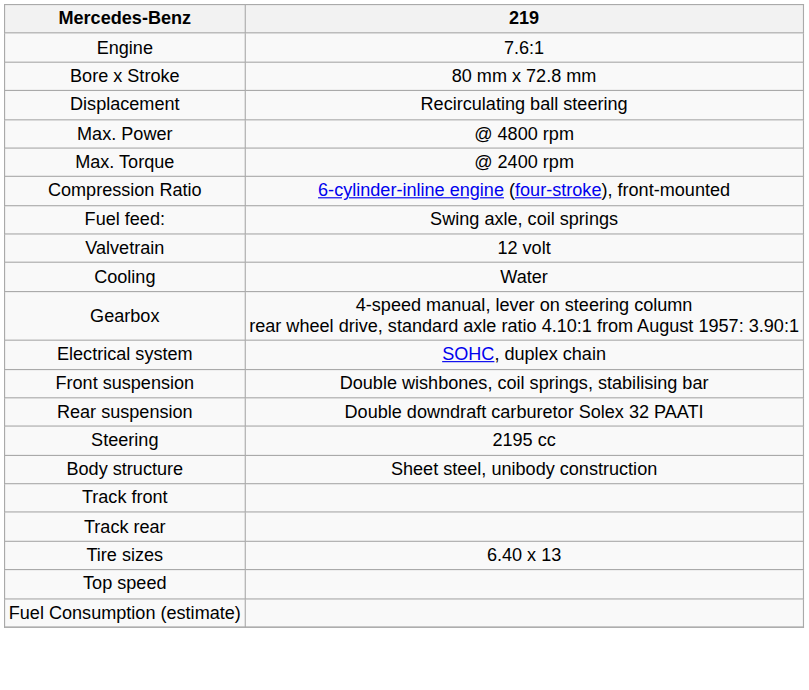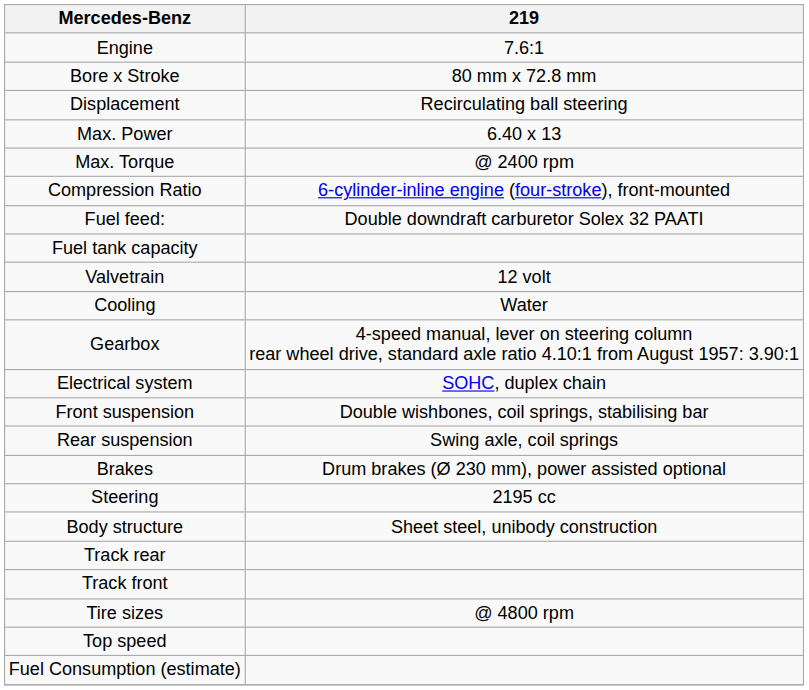 <table class="wikitable" style="text-align: center;">
 <tr>
 <th>Mercedes-Benz</th>
 <th>219</th>
 </tr>
 <tr>
 <td>Engine</td>
 <td>7.6:1</td>
 </tr>
 <tr>
 <td>Bore x Stroke</td>
 <td>80 mm x 72.8 mm</td>
 </tr>
 <tr>
 <td>Displacement</td>
 <td>Recirculating ball steering</td>
 </tr>
 <tr>
 <td>Max. Power</td>
-<td> @ 4800 rpm</td>
+<td>6.40 x 13</td>
 </tr>
 <tr>
 <td>Max. Torque</td>
 <td> @ 2400 rpm</td>
 </tr>
 <tr>
 <td>Compression Ratio</td>
 <td><a href='#'>6-cylinder-inline engine</a> (<a href='#'>four-stroke</a>), front-mounted</td>
 </tr>
 <tr>
 <td>Fuel feed:</td>
-<td>Swing axle, coil springs</td>
+<td>Double downdraft carburetor Solex 32 PAATI</td>
+</tr>
+<tr>
+<td>Fuel tank capacity</td>
+<td></td>
 </tr>
 <tr>
 <td>Valvetrain</td>
 <td>12 volt</td>
 </tr>
 <tr>
 <td>Cooling</td>
 <td>Water</td>
 </tr>
 <tr>
 <td>Gearbox</td>
 <td>4-speed manual, lever on steering column<br>rear wheel drive, standard axle ratio 4.10:1 from August 1957: 3.90:1</td>
 </tr>
 <tr>
 <td>Electrical system</td>
 <td><a href='#'>SOHC</a>, duplex chain</td>
 </tr>
 <tr>
 <td>Front suspension</td>
 <td>Double wishbones, coil springs, stabilising bar</td>
 </tr>
 <tr>
 <td>Rear suspension</td>
-<td>Double downdraft carburetor Solex 32 PAATI</td>
+<td>Swing axle, coil springs</td>
+</tr>
+<tr>
+<td>Brakes</td>
+<td>Drum brakes (Ø 230 mm), power assisted optional</td>
 </tr>
 <tr>
 <td>Steering</td>
 <td>2195 cc</td>
 </tr>
 <tr>
 <td>Body structure</td>
 <td>Sheet steel, unibody construction</td>
 </tr>
 <tr>
+<td>Track rear</td>
+<td></td>
+</tr>
+<tr>
 <td>Track front</td>
 <td></td>
 </tr>
 <tr>
-<td>Track rear</td>
-<td></td>
-</tr>
-<tr>
 <td>Tire sizes</td>
-<td>6.40 x 13</td>
+<td> @ 4800 rpm</td>
 </tr>
 <tr>
 <td>Top speed</td>
 <td></td>
 </tr>
 <tr>
 <td>Fuel Consumption (estimate)</td>
 <td></td>
 </tr>
 <tr>
 </tr>
 </table>
